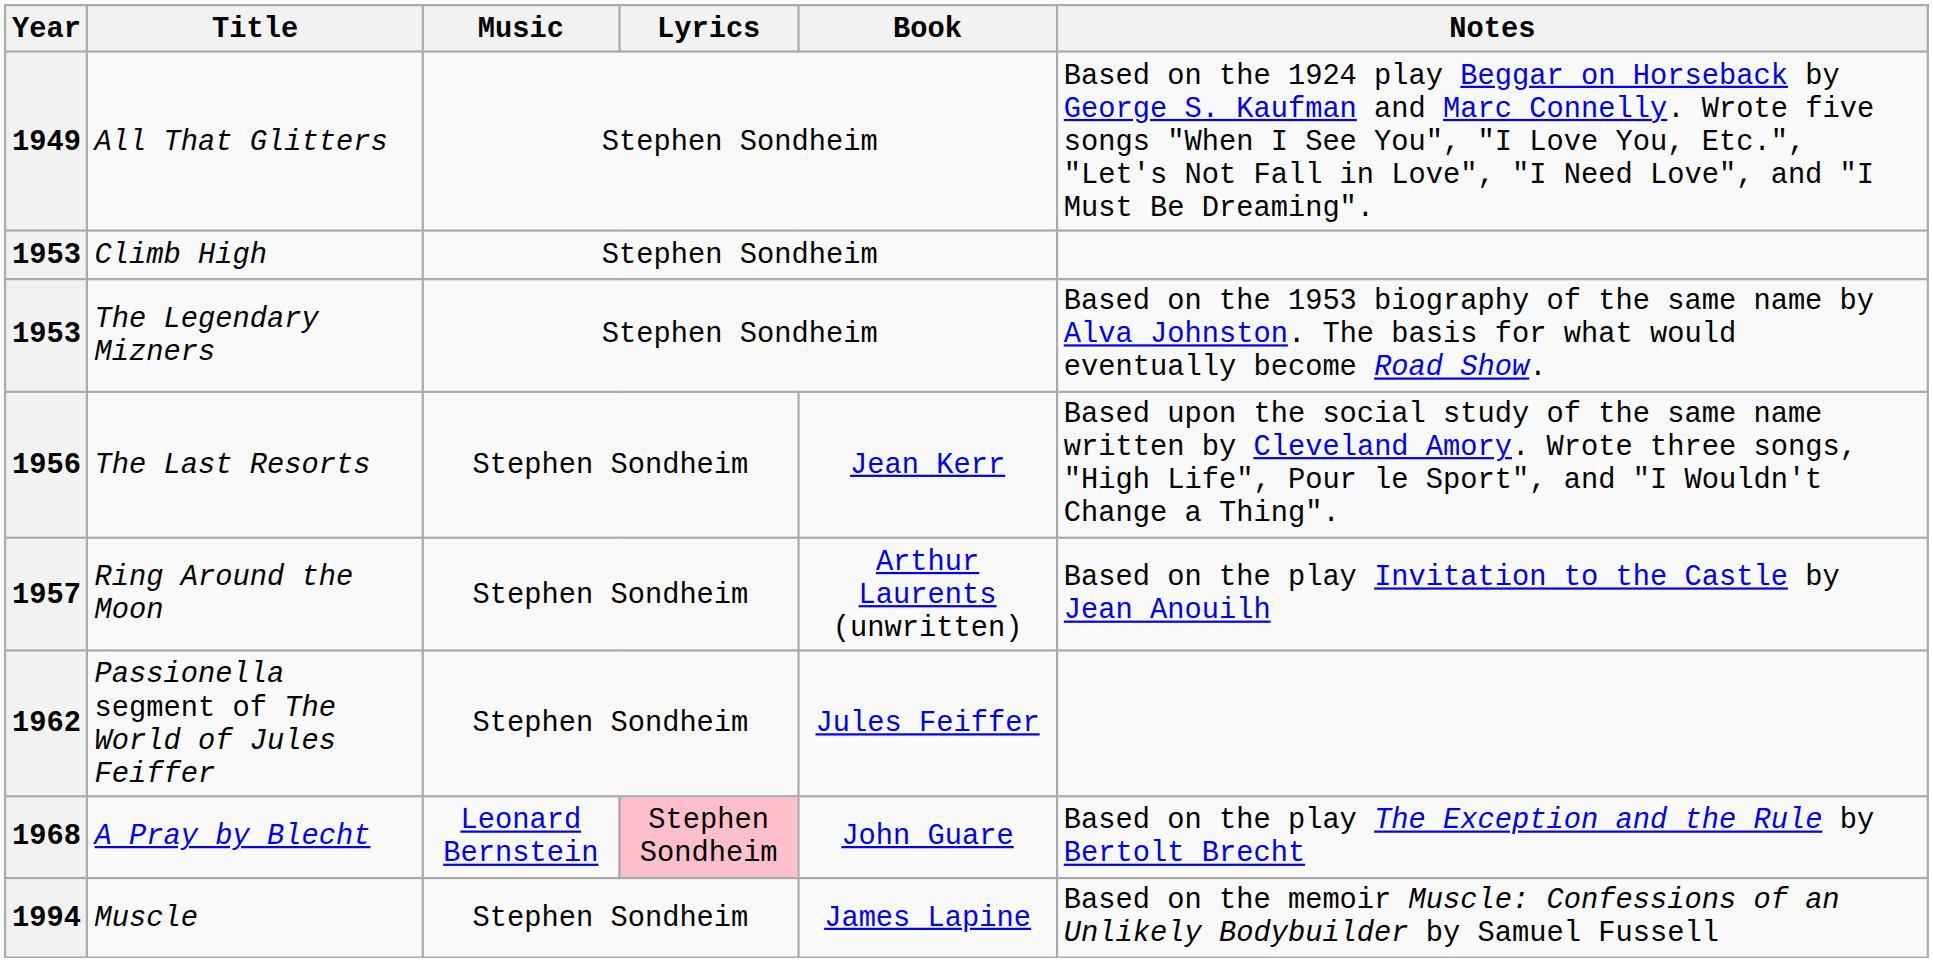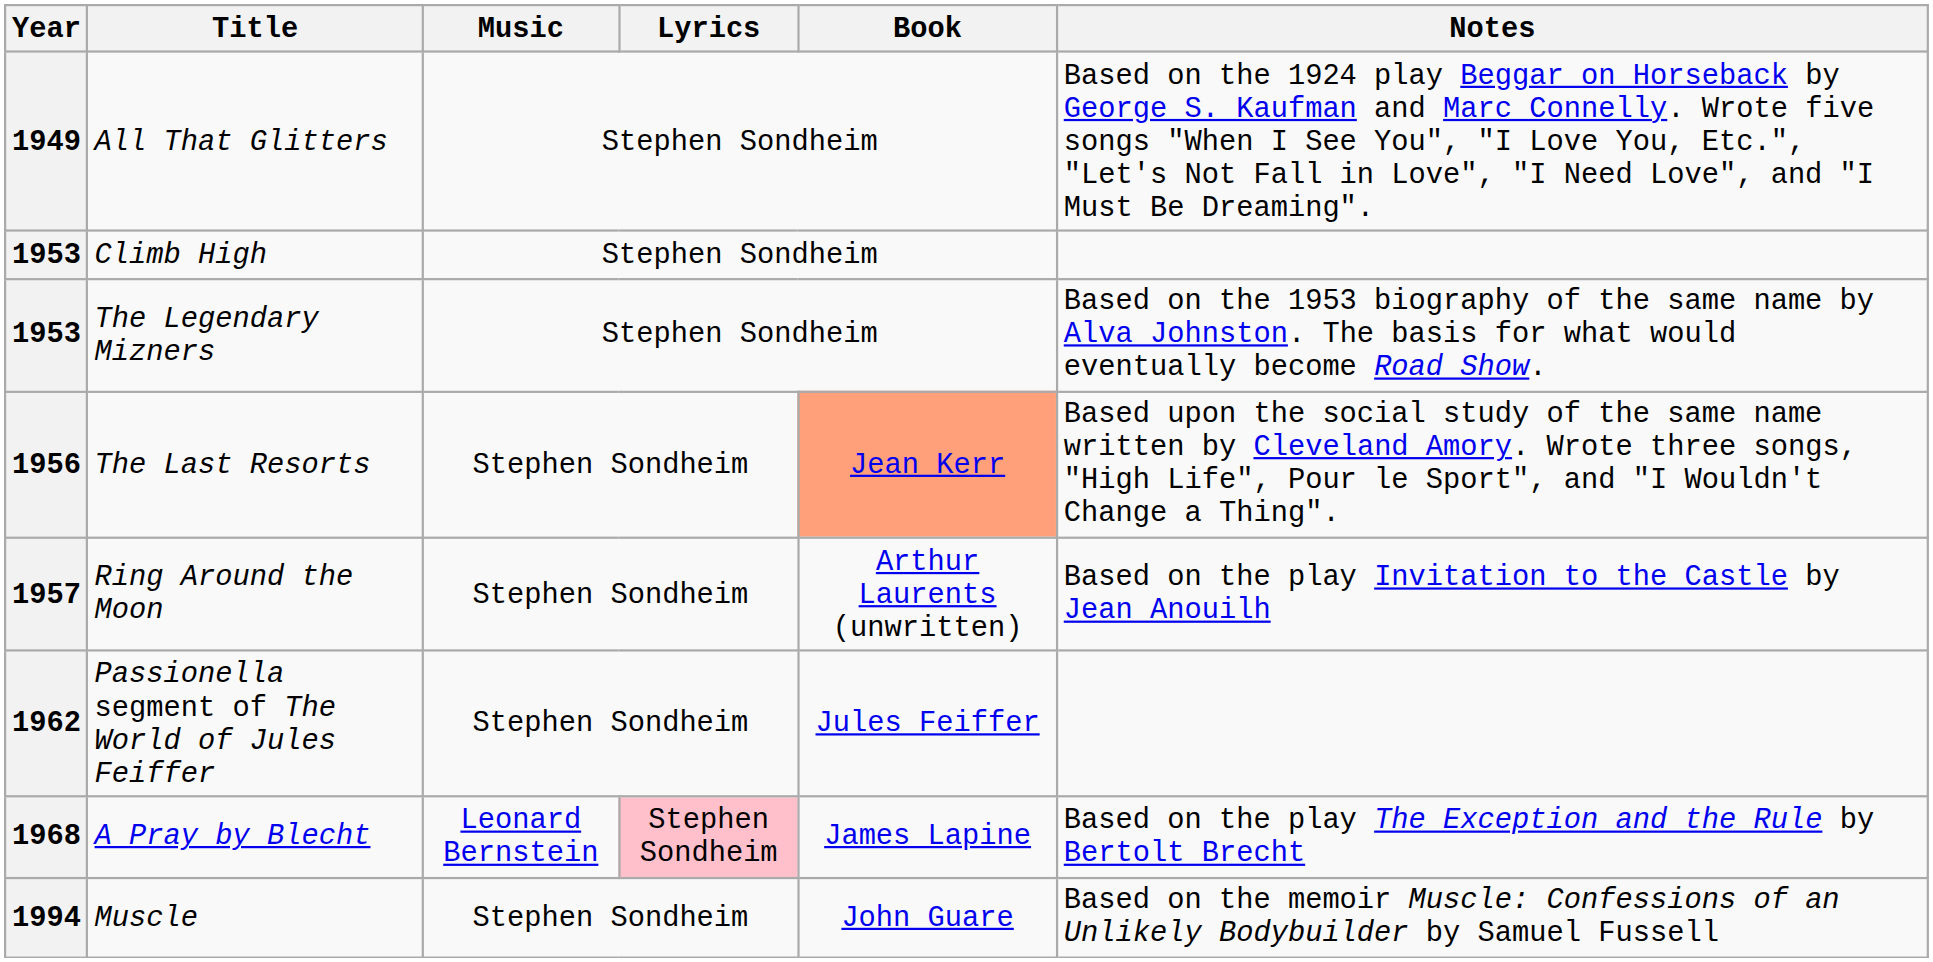 <table class="wikitable">
 <tr>
 <th scope="col">Year</th>
 <th scope="col">Title</th>
 <th scope="col">Music</th>
 <th scope="col">Lyrics</th>
 <th scope="col">Book</th>
 <th scope="col">Notes</th>
 </tr>
 <tr>
 <th scope="row">1949</th>
 <td><em>All That Glitters</em></td>
 <td colspan=3 align="center">Stephen Sondheim</td>
 <td>Based on the 1924 play <a href='#'>Beggar on Horseback</a> by <a href='#'>George S. Kaufman</a> and <a href='#'>Marc Connelly</a>. Wrote five songs "When I See You", "I Love You, Etc.", "Let's Not Fall in Love", "I Need Love", and "I Must Be Dreaming".</td>
 </tr>
 <tr>
 <th scope="row">1953</th>
 <td><em>Climb High</em></td>
 <td colspan=3 align="center">Stephen Sondheim</td>
 </tr>
 <tr>
 <th scope="row">1953</th>
 <td><em>The Legendary Mizners</em></td>
 <td colspan=3 align="center">Stephen Sondheim</td>
 <td>Based on the 1953 biography of the same name by <a href='#'>Alva Johnston</a>. The basis for what would eventually become <em><a href='#'>Road Show</a></em>.</td>
 </tr>
 <tr>
 <th scope="row">1956</th>
 <td><em>The Last Resorts</em></td>
 <td colspan=2 align="center">Stephen Sondheim</td>
-<td align="center"><a href='#'>Jean Kerr</a></td>
+<td align="center" style="background: lightsalmon;"><a href='#'>Jean Kerr</a></td>
 <td>Based upon the social study of the same name written by <a href='#'>Cleveland Amory</a>. Wrote three songs, "High Life", Pour le Sport", and "I Wouldn't Change a Thing".</td>
 </tr>
 <tr>
 <th scope="row">1957</th>
 <td><em>Ring Around the Moon</em></td>
 <td colspan=2 align="center">Stephen Sondheim</td>
 <td align="center"><a href='#'>Arthur Laurents</a> (unwritten)</td>
 <td>Based on the play <a href='#'>Invitation to the Castle</a> by <a href='#'>Jean Anouilh</a></td>
 </tr>
 <tr>
 <th scope="row">1962</th>
 <td><em>Passionella</em> segment of <em>The World of Jules Feiffer</em></td>
 <td colspan=2 align="center">Stephen Sondheim</td>
 <td align="center"><a href='#'>Jules Feiffer</a></td>
 <td></td>
 </tr>
 <tr>
 <th scope="row">1968</th>
 <td><em><a href='#'>A Pray by Blecht</a></em></td>
 <td align="center"><a href='#'>Leonard Bernstein</a></td>
 <td align="center" style="background: pink;">Stephen Sondheim</td>
-<td align="center"><a href='#'>John Guare</a></td>
+<td align="center"><a href='#'>James Lapine</a></td>
 <td>Based on the play <em><a href='#'>The Exception and the Rule</a></em> by <a href='#'>Bertolt Brecht</a></td>
 </tr>
 <tr>
 <th scope="row">1994</th>
 <td><em>Muscle</em></td>
 <td colspan=2 align="center">Stephen Sondheim</td>
-<td align="center"><a href='#'>James Lapine</a></td>
+<td align="center"><a href='#'>John Guare</a></td>
 <td>Based on the memoir <em>Muscle: Confessions of an Unlikely Bodybuilder</em> by Samuel Fussell</td>
 </tr>
 </table>
